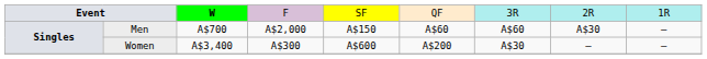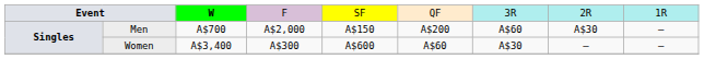 <table class=wikitable style=font-size:90%;text-align:center>
 <tr>
 <td width=200 colspan=2 bgcolor=#dfe2e9><strong>Event</strong></td>
 <td width=80 bgcolor=lime><strong>W</strong></td>
 <td width=85 bgcolor=#D8BFD8>F</td>
 <td width=85 bgcolor=#FFFF00>SF</td>
 <td width=85 bgcolor=#ffebcd>QF</td>
 <td width=85 bgcolor=#afeeee>3R</td>
 <td width=85 bgcolor=#afeeee>2R</td>
 <td width=85 bgcolor=#afeeee>1R</td>
 </tr>
 <tr>
 <td rowspan=2 bgcolor=#dfe2e9><strong>Singles</strong> </td>
 <td bgcolor=#EDEDED>Men</td>
 <td>A$700</td>
 <td>A$2,000</td>
 <td>A$150</td>
-<td>A$60</td>
+<td>A$200</td>
 <td>A$60</td>
 <td>A$30</td>
 <td>–</td>
 </tr>
 <tr>
 <td bgcolor=#EDEDED>Women</td>
 <td>A$3,400</td>
 <td>A$300</td>
 <td>A$600</td>
-<td>A$200</td>
+<td>A$60</td>
 <td>A$30</td>
 <td>–</td>
 <td>–</td>
 </tr>
 <tr>
 </tr>
 </table>
